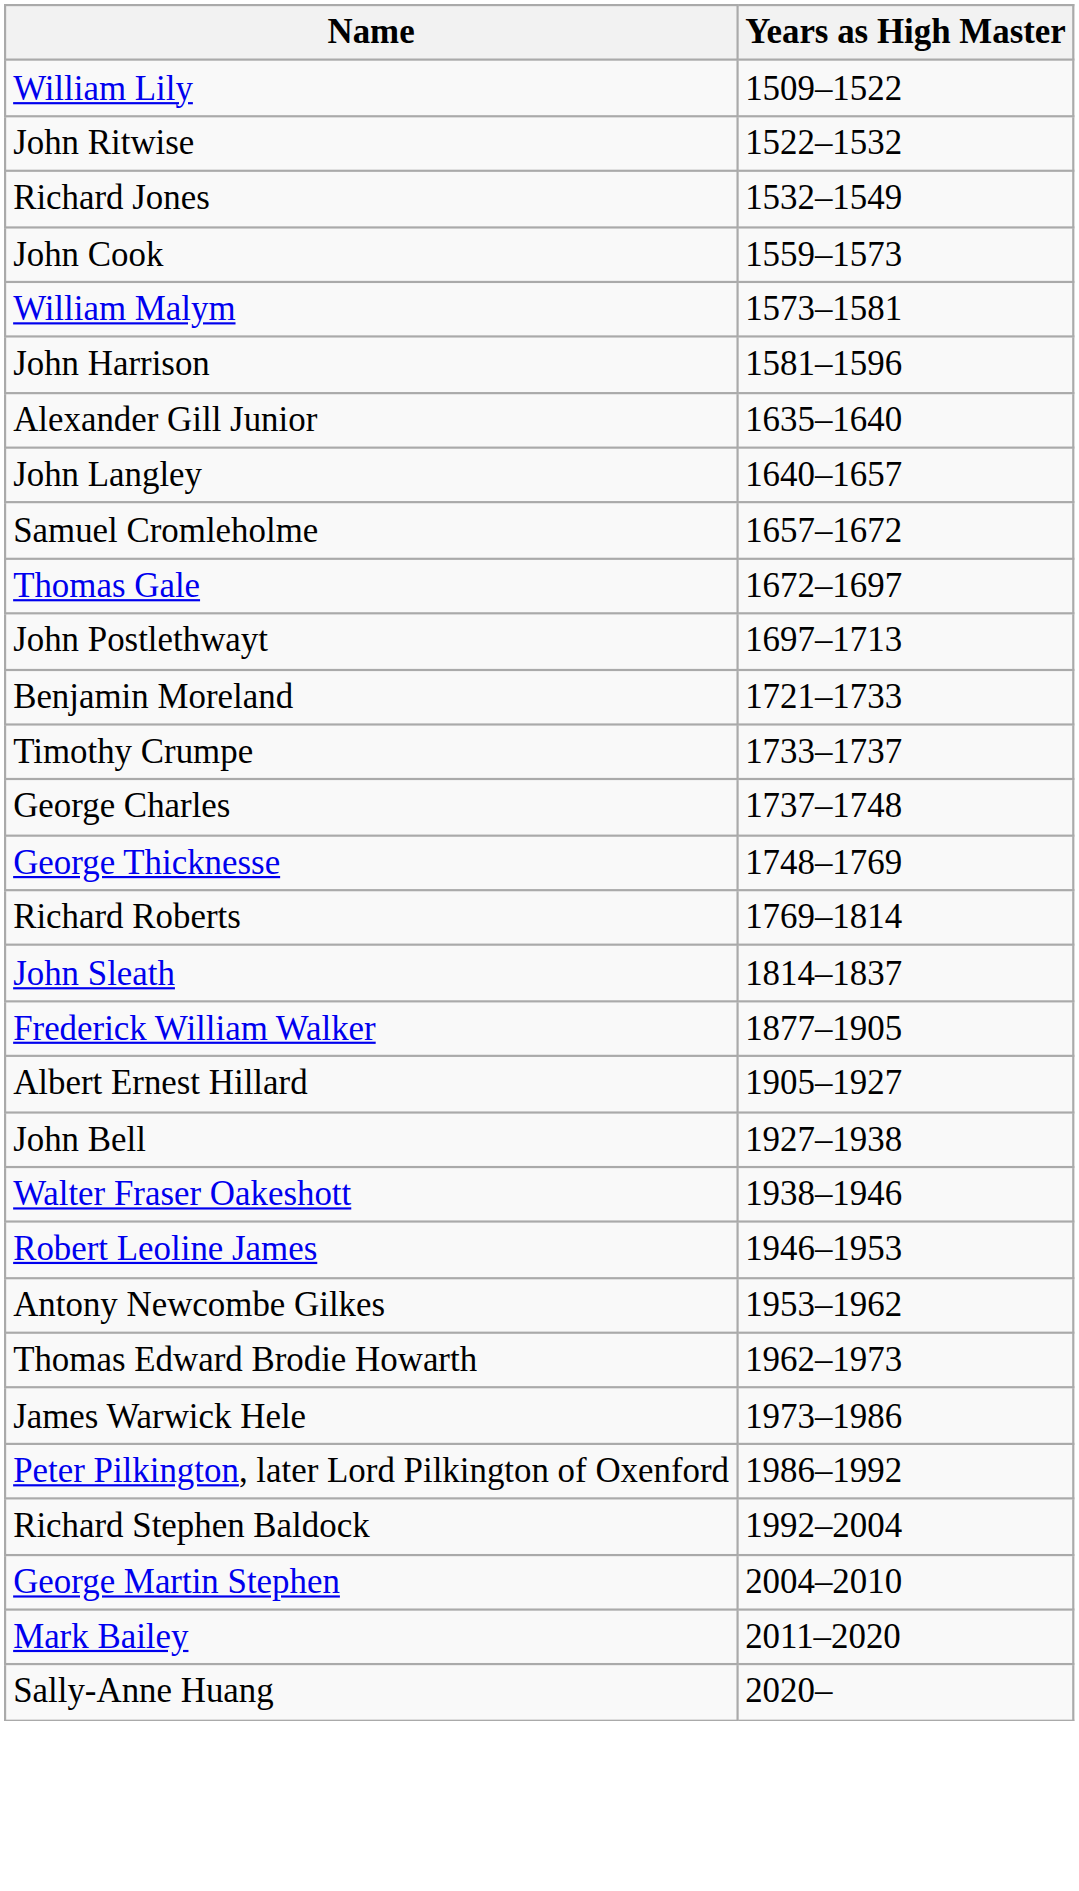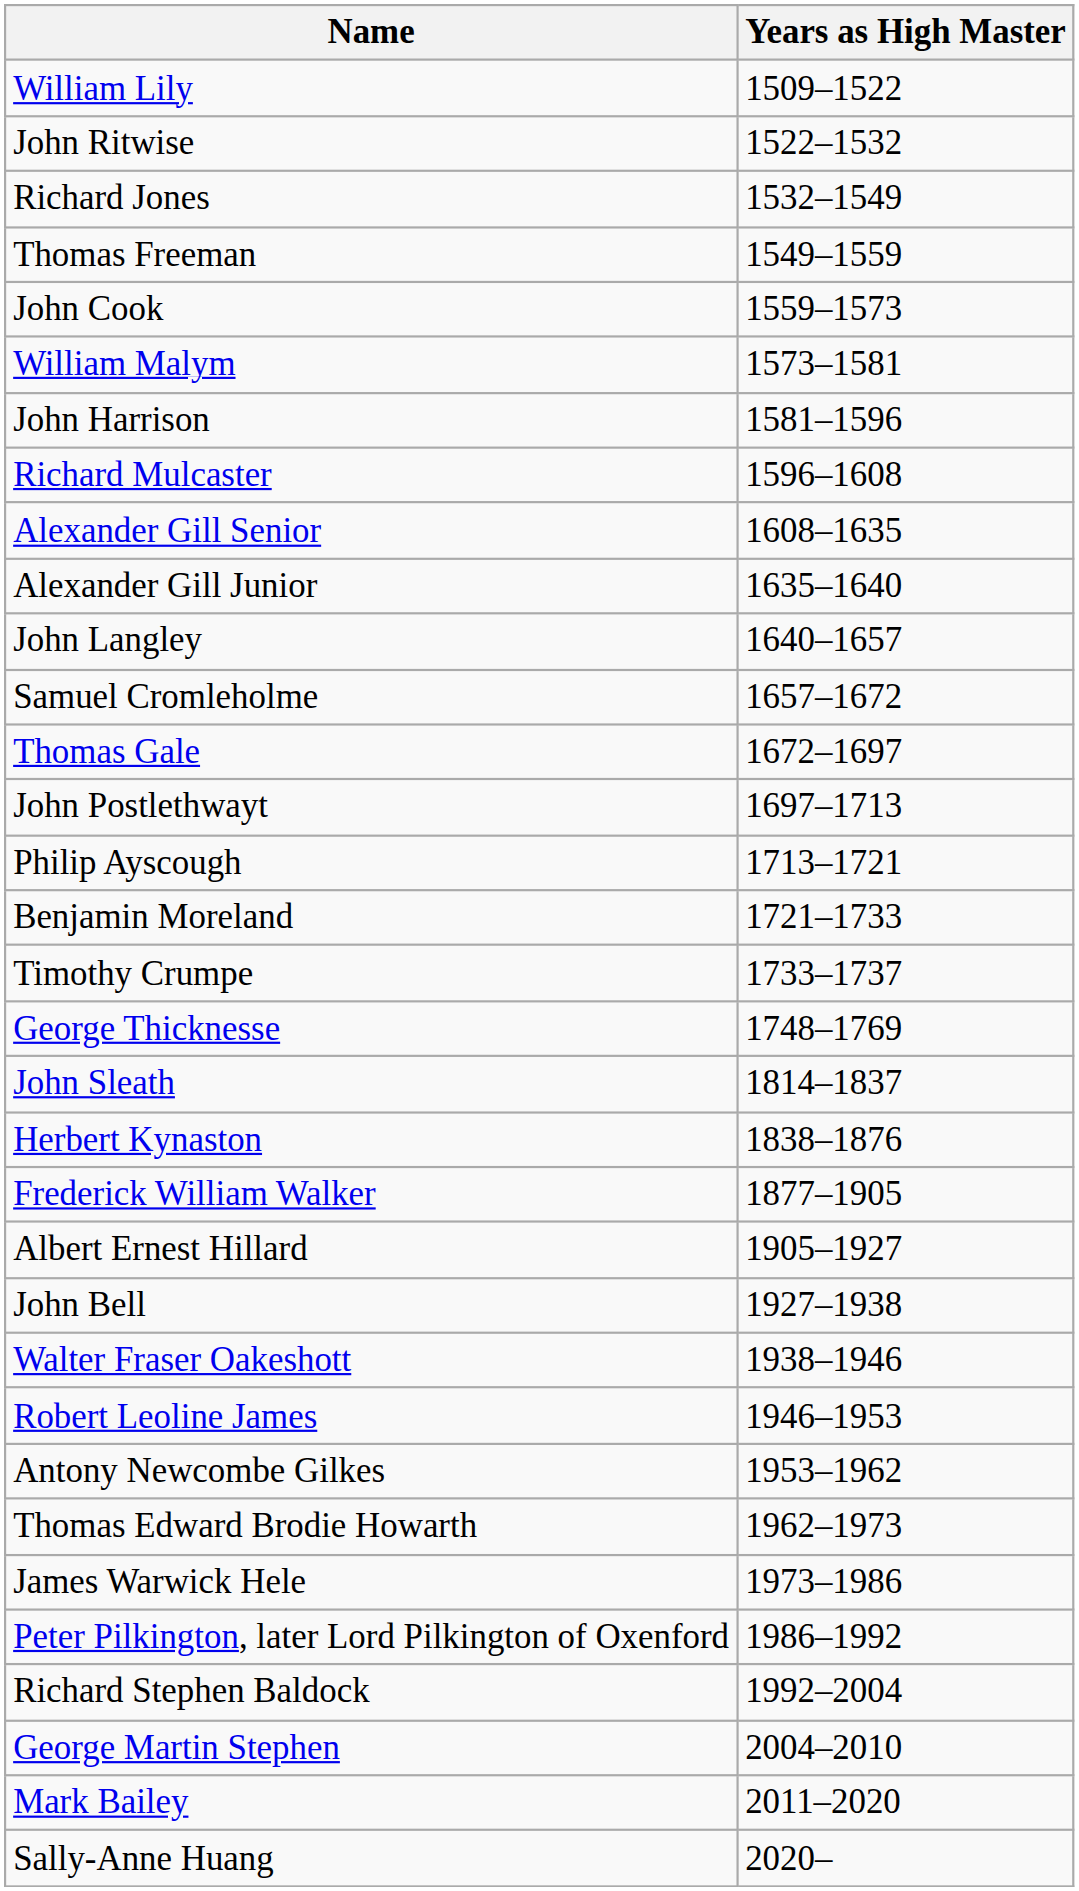 <table class="wikitable">
 <tr>
 <th>Name</th>
 <th>Years as High Master</th>
 </tr>
 <tr>
 <td><a href='#'>William Lily</a></td>
 <td>1509–1522</td>
 </tr>
 <tr>
 <td>John Ritwise</td>
 <td>1522–1532</td>
 </tr>
 <tr>
 <td>Richard Jones</td>
 <td>1532–1549</td>
 </tr>
 <tr>
+<td>Thomas Freeman</td>
+<td>1549–1559</td>
+</tr>
+<tr>
 <td>John Cook</td>
 <td>1559–1573</td>
 </tr>
 <tr>
 <td><a href='#'>William Malym</a></td>
 <td>1573–1581</td>
 </tr>
 <tr>
 <td>John Harrison</td>
 <td>1581–1596</td>
+</tr>
+<tr>
+<td><a href='#'>Richard Mulcaster</a></td>
+<td>1596–1608</td>
+</tr>
+<tr>
+<td><a href='#'>Alexander Gill Senior</a></td>
+<td>1608–1635</td>
 </tr>
 <tr>
 <td>Alexander Gill Junior</td>
 <td>1635–1640</td>
 </tr>
 <tr>
 <td>John Langley</td>
 <td>1640–1657</td>
 </tr>
 <tr>
 <td>Samuel Cromleholme </td>
 <td>1657–1672</td>
 </tr>
 <tr>
 <td><a href='#'>Thomas Gale</a></td>
 <td>1672–1697</td>
 </tr>
 <tr>
 <td>John Postlethwayt</td>
 <td>1697–1713</td>
 </tr>
 <tr>
+<td>Philip Ayscough </td>
+<td>1713–1721</td>
+</tr>
+<tr>
 <td>Benjamin Moreland</td>
 <td>1721–1733</td>
 </tr>
 <tr>
 <td>Timothy Crumpe</td>
 <td>1733–1737</td>
 </tr>
 <tr>
-<td>George Charles</td>
-<td>1737–1748</td>
-</tr>
-<tr>
 <td><a href='#'>George Thicknesse</a></td>
 <td>1748–1769</td>
 </tr>
 <tr>
-<td>Richard Roberts</td>
-<td>1769–1814</td>
+<td><a href='#'>John Sleath</a></td>
+<td>1814–1837</td>
 </tr>
 <tr>
-<td><a href='#'>John Sleath</a></td>
-<td>1814–1837</td>
+<td><a href='#'>Herbert Kynaston</a></td>
+<td>1838–1876</td>
 </tr>
 <tr>
 <td><a href='#'>Frederick William Walker</a></td>
 <td>1877–1905</td>
 </tr>
 <tr>
 <td>Albert Ernest Hillard</td>
 <td>1905–1927</td>
 </tr>
 <tr>
 <td>John Bell</td>
 <td>1927–1938</td>
 </tr>
 <tr>
 <td><a href='#'>Walter Fraser Oakeshott</a></td>
 <td>1938–1946</td>
 </tr>
 <tr>
 <td><a href='#'>Robert Leoline James</a></td>
 <td>1946–1953</td>
 </tr>
 <tr>
 <td>Antony Newcombe Gilkes</td>
 <td>1953–1962</td>
 </tr>
 <tr>
 <td>Thomas Edward Brodie Howarth</td>
 <td>1962–1973</td>
 </tr>
 <tr>
 <td>James Warwick Hele</td>
 <td>1973–1986</td>
 </tr>
 <tr>
 <td><a href='#'>Peter Pilkington</a>, later Lord Pilkington of Oxenford</td>
 <td>1986–1992</td>
 </tr>
 <tr>
 <td>Richard Stephen Baldock</td>
 <td>1992–2004</td>
 </tr>
 <tr>
 <td><a href='#'>George Martin Stephen</a></td>
 <td>2004–2010</td>
 </tr>
 <tr>
 <td><a href='#'>Mark Bailey</a></td>
 <td>2011–2020</td>
 </tr>
 <tr>
 <td>Sally-Anne Huang</td>
 <td>2020–</td>
 </tr>
 </table>
